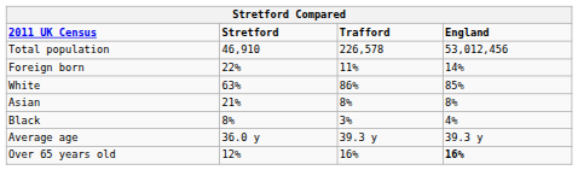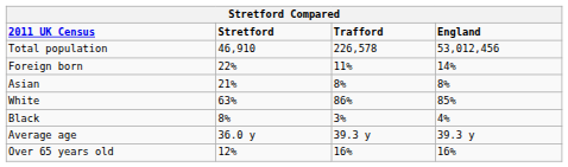 <table class="wikitable" style="float: right; margin-left: 2em; width: 40%; font-size: 90%;" cellspacing="3">
 <tr>
 <th colspan="4"><strong>Stretford Compared</strong></th>
 </tr>
 <tr>
 <td><strong><a href='#'>2011 UK Census</a></strong></td>
 <td><strong>Stretford</strong></td>
 <td><strong>Trafford</strong></td>
 <td><strong>England</strong></td>
 </tr>
 <tr>
 <td>Total population</td>
 <td>46,910</td>
 <td>226,578</td>
 <td>53,012,456</td>
 </tr>
 <tr>
 <td>Foreign born</td>
 <td>22%</td>
 <td>11%</td>
 <td>14%</td>
 </tr>
 <tr>
+<td>Asian</td>
+<td>21%</td>
+<td>8%</td>
+<td>8%</td>
+</tr>
+<tr>
 <td>White</td>
 <td>63%</td>
 <td>86%</td>
 <td>85%</td>
-</tr>
-<tr>
-<td>Asian</td>
-<td>21%</td>
-<td>8%</td>
-<td>8%</td>
 </tr>
 <tr>
 <td>Black</td>
 <td>8%</td>
 <td>3%</td>
 <td>4%</td>
 </tr>
 <tr>
 <td>Average age</td>
 <td>36.0 y</td>
 <td>39.3 y</td>
 <td>39.3 y</td>
 </tr>
 <tr>
 <td>Over 65 years old</td>
 <td>12%</td>
 <td>16%</td>
-<td><strong>16%</strong></td>
+<td>16%</td>
 </tr>
 </table>
